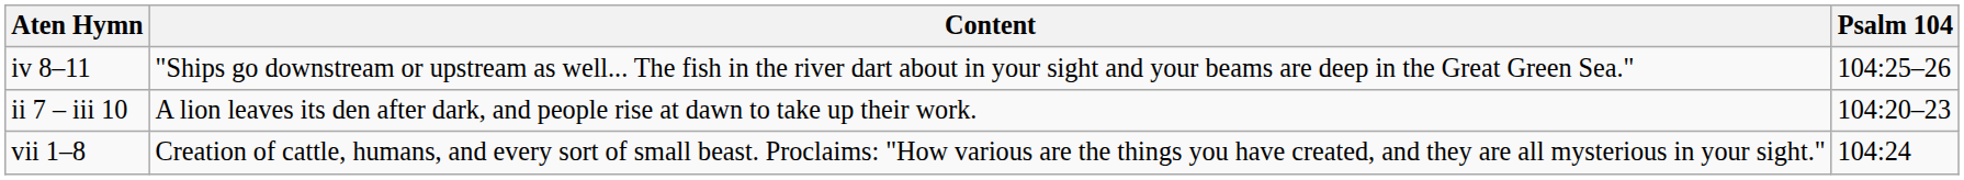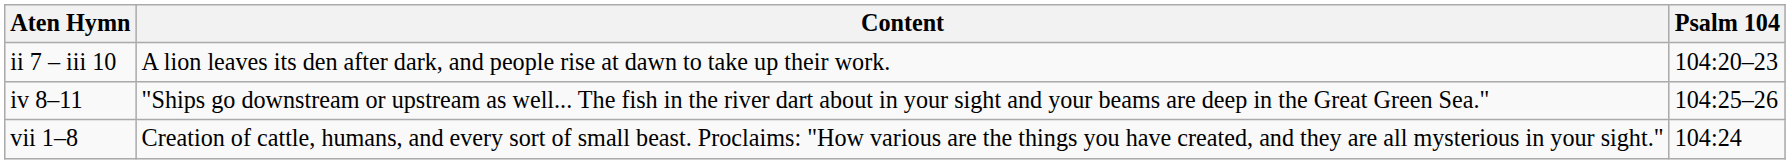 <table class="wikitable">
 <tr>
 <th>Aten Hymn</th>
 <th>Content</th>
 <th>Psalm 104</th>
 </tr>
 <tr>
+<td>ii 7 – iii 10</td>
+<td>A lion leaves its den after dark, and people rise at dawn to take up their work.</td>
+<td>104:20–23</td>
+</tr>
+<tr>
 <td>iv 8–11</td>
 <td>"Ships go downstream or upstream as well... The fish in the river dart about in your sight and your beams are deep in the Great Green Sea."</td>
 <td>104:25–26</td>
-</tr>
-<tr>
-<td>ii 7 – iii 10</td>
-<td>A lion leaves its den after dark, and people rise at dawn to take up their work.</td>
-<td>104:20–23</td>
 </tr>
 <tr>
 <td>vii 1–8</td>
 <td>Creation of cattle, humans, and every sort of small beast. Proclaims: "How various are the things you have created, and they are all mysterious in your sight."</td>
 <td>104:24</td>
 </tr>
 </table>
